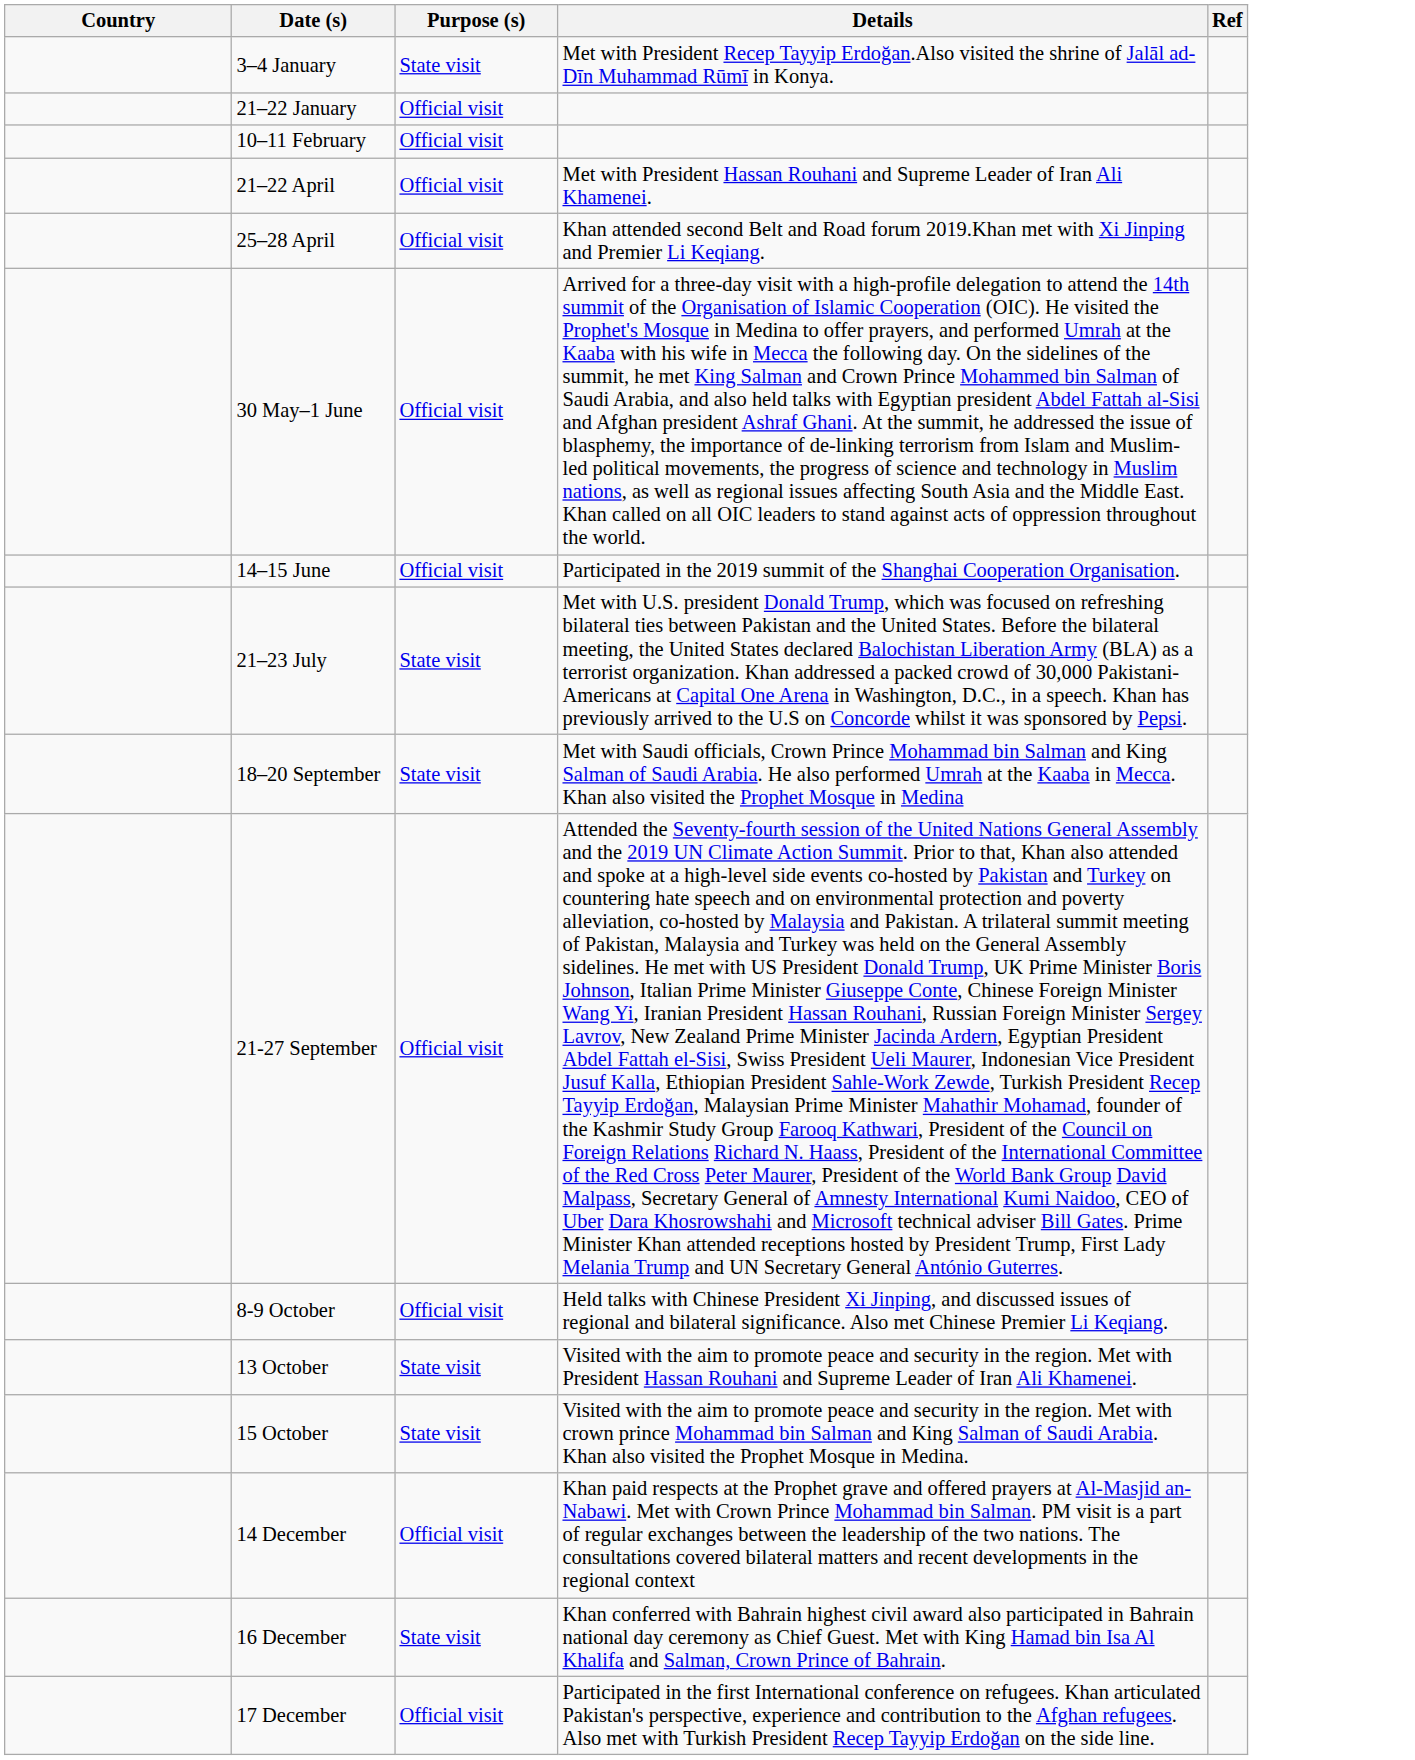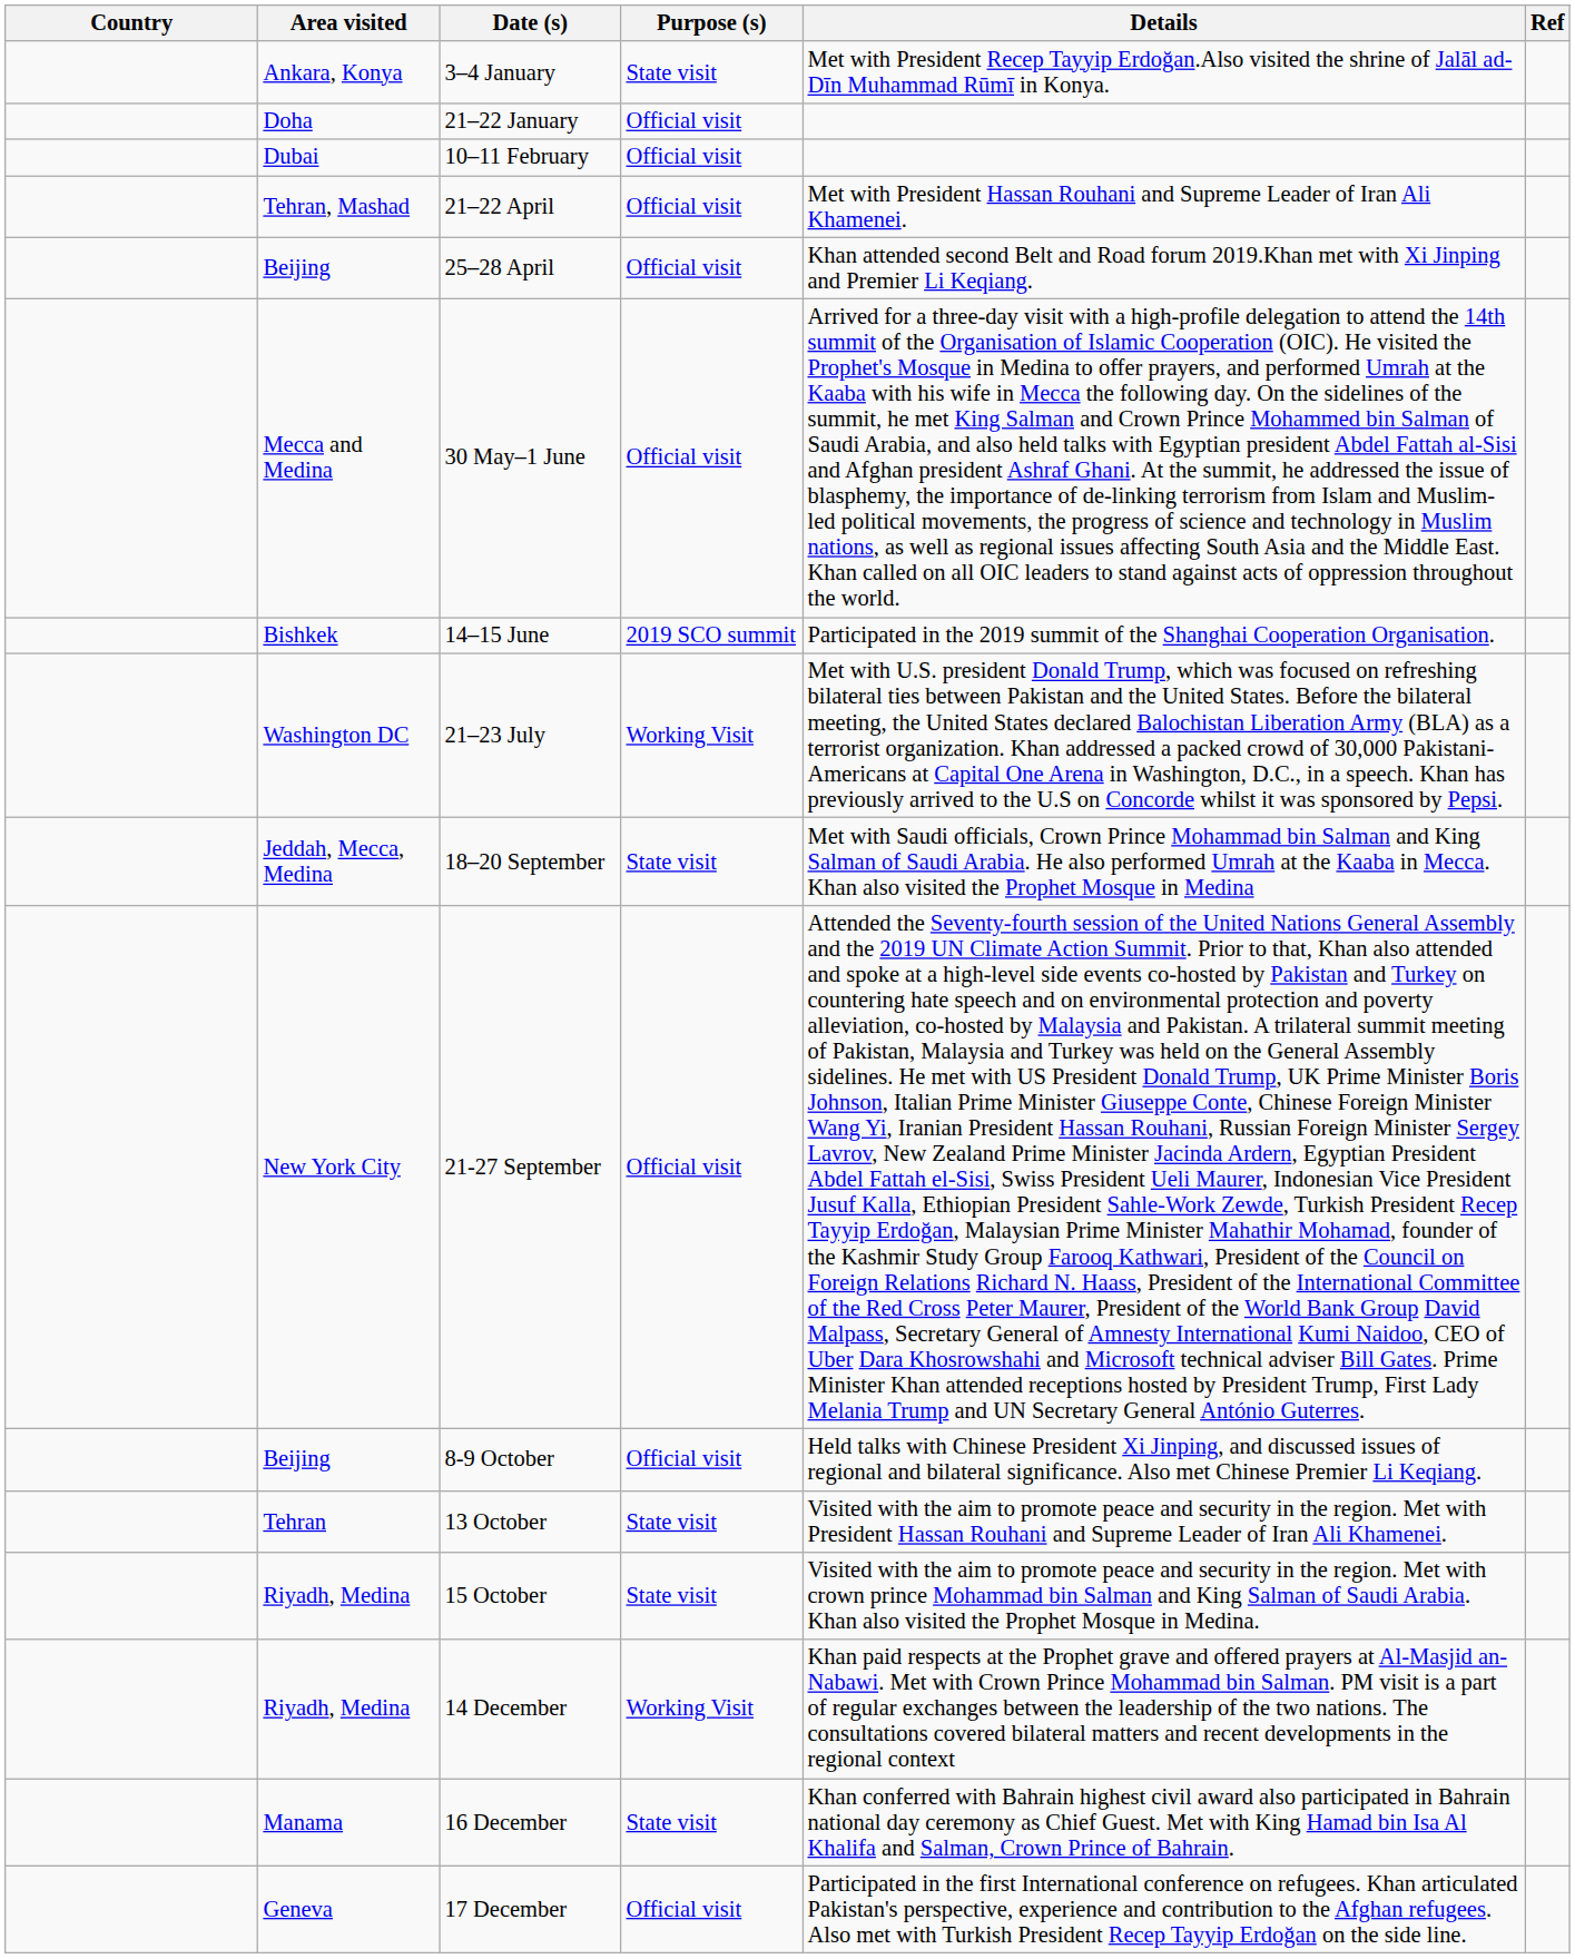 <table class="wikitable outercollapse sortable">
 <tr>
 <th width=170>Country</th>
+<th width=120>Area visited</th>
 <th width=120>Date (s)</th>
 <th width=120>Purpose (s)</th>
 <th width=500>Details</th>
 <th width=20>Ref</th>
 </tr>
 <tr>
 <td></td>
+<td><a href='#'>Ankara</a>, <a href='#'>Konya</a></td>
 <td>3–4 January</td>
 <td><a href='#'>State visit</a></td>
 <td> Met with President <a href='#'>Recep Tayyip Erdoğan</a>.Also visited the shrine of <a href='#'>Jalāl ad-Dīn Muhammad Rūmī</a> in Konya.</td>
 <td></td>
 </tr>
 <tr>
 <td></td>
+<td><a href='#'>Doha</a></td>
 <td>21–22 January</td>
 <td><a href='#'>Official visit</a></td>
 <td></td>
 <td></td>
 </tr>
 <tr>
 <td></td>
+<td><a href='#'>Dubai</a></td>
 <td>10–11 February</td>
 <td><a href='#'>Official visit</a></td>
 <td></td>
 <td></td>
 </tr>
 <tr>
 <td></td>
+<td><a href='#'>Tehran</a>, <a href='#'>Mashad</a></td>
 <td>21–22 April</td>
 <td><a href='#'>Official visit</a></td>
 <td> Met with President <a href='#'>Hassan Rouhani</a> and Supreme Leader of Iran <a href='#'>Ali Khamenei</a>.</td>
 <td></td>
 </tr>
 <tr>
 <td></td>
+<td><a href='#'>Beijing</a></td>
 <td>25–28 April</td>
 <td><a href='#'>Official visit</a></td>
 <td> Khan attended second Belt and Road forum 2019.Khan met with <a href='#'>Xi Jinping</a> and Premier <a href='#'>Li Keqiang</a>.</td>
 <td></td>
 </tr>
 <tr>
 <td></td>
+<td><a href='#'>Mecca</a> and <a href='#'>Medina</a></td>
 <td>30 May–1 June</td>
 <td><a href='#'>Official visit</a></td>
 <td>  Arrived for a three-day visit with a high-profile delegation to attend the <a href='#'>14th summit</a> of the <a href='#'>Organisation of Islamic Cooperation</a> (OIC). He visited the <a href='#'>Prophet's Mosque</a> in Medina to offer prayers, and performed <a href='#'>Umrah</a> at the <a href='#'>Kaaba</a> with his wife in <a href='#'>Mecca</a> the following day. On the sidelines of the summit, he met <a href='#'>King Salman</a> and Crown Prince <a href='#'>Mohammed bin Salman</a> of Saudi Arabia, and also held talks with Egyptian president <a href='#'>Abdel Fattah al-Sisi</a> and Afghan president <a href='#'>Ashraf Ghani</a>. At the summit, he addressed the issue of blasphemy, the importance of de-linking terrorism from Islam and Muslim-led political movements, the progress of science and technology in <a href='#'>Muslim nations</a>, as well as regional issues affecting South Asia and the Middle East. Khan called on all OIC leaders to stand against acts of oppression throughout the world.</td>
 <td></td>
 </tr>
 <tr>
 <td></td>
+<td><a href='#'>Bishkek</a></td>
 <td>14–15 June</td>
-<td><a href='#'>Official visit</a></td>
+<td><a href='#'>2019 SCO summit</a></td>
 <td> Participated in the 2019 summit of the <a href='#'>Shanghai Cooperation Organisation</a>.</td>
 <td></td>
 </tr>
 <tr>
 <td></td>
+<td><a href='#'>Washington DC</a></td>
 <td>21–23 July</td>
-<td><a href='#'>State visit</a></td>
+<td><a href='#'>Working Visit</a></td>
 <td> Met with U.S. president <a href='#'>Donald Trump</a>, which was focused on refreshing bilateral ties between Pakistan and the United States. Before the bilateral meeting, the United States declared <a href='#'>Balochistan Liberation Army</a> (BLA) as a terrorist organization. Khan addressed a packed crowd of 30,000 Pakistani-Americans at <a href='#'>Capital One Arena</a> in Washington, D.C., in a speech. Khan has previously arrived to the U.S on <a href='#'>Concorde</a> whilst it was sponsored by <a href='#'>Pepsi</a>.</td>
 <td></td>
 </tr>
 <tr>
 <td></td>
+<td><a href='#'>Jeddah</a>, <a href='#'>Mecca</a>, <a href='#'>Medina</a></td>
 <td>18–20 September</td>
 <td><a href='#'>State visit</a></td>
 <td> Met with Saudi officials, Crown Prince <a href='#'>Mohammad bin Salman</a> and King <a href='#'>Salman of Saudi Arabia</a>. He also performed <a href='#'>Umrah</a> at the <a href='#'>Kaaba</a> in <a href='#'>Mecca</a>. Khan also visited the <a href='#'>Prophet Mosque</a> in <a href='#'>Medina</a></td>
 <td></td>
 </tr>
 <tr>
 <td></td>
+<td><a href='#'>New York City</a></td>
 <td>21-27 September</td>
 <td><a href='#'>Official visit</a></td>
 <td> Attended the <a href='#'>Seventy-fourth session of the United Nations General Assembly</a> and the <a href='#'>2019 UN Climate Action Summit</a>. Prior to that, Khan also attended and spoke at a high-level side events co-hosted by <a href='#'>Pakistan</a> and <a href='#'>Turkey</a> on countering hate speech and on environmental protection and poverty alleviation, co-hosted by <a href='#'>Malaysia</a> and Pakistan. A trilateral summit meeting of Pakistan, Malaysia and Turkey was held on the General Assembly sidelines. He met with US President <a href='#'>Donald Trump</a>, UK Prime Minister <a href='#'>Boris Johnson</a>, Italian Prime Minister <a href='#'>Giuseppe Conte</a>, Chinese Foreign Minister <a href='#'>Wang Yi</a>, Iranian President <a href='#'>Hassan Rouhani</a>, Russian Foreign Minister <a href='#'>Sergey Lavrov</a>, New Zealand Prime Minister <a href='#'>Jacinda Ardern</a>, Egyptian President <a href='#'>Abdel Fattah el-Sisi</a>, Swiss President <a href='#'>Ueli Maurer</a>, Indonesian Vice President <a href='#'>Jusuf Kalla</a>, Ethiopian President <a href='#'>Sahle-Work Zewde</a>, Turkish President <a href='#'>Recep Tayyip Erdoğan</a>, Malaysian Prime Minister <a href='#'>Mahathir Mohamad</a>, founder of the Kashmir Study Group <a href='#'>Farooq Kathwari</a>, President of the <a href='#'>Council on Foreign Relations</a> <a href='#'>Richard N. Haass</a>, President of the <a href='#'>International Committee of the Red Cross</a> <a href='#'>Peter Maurer</a>, President of the <a href='#'>World Bank Group</a> <a href='#'>David Malpass</a>, Secretary General of <a href='#'>Amnesty International</a> <a href='#'>Kumi Naidoo</a>, CEO of <a href='#'>Uber</a> <a href='#'>Dara Khosrowshahi</a> and <a href='#'>Microsoft</a> technical adviser <a href='#'>Bill Gates</a>. Prime Minister Khan attended receptions hosted by President Trump, First Lady <a href='#'>Melania Trump</a> and UN Secretary General <a href='#'>António Guterres</a>.</td>
 <td></td>
 </tr>
 <tr>
 <td></td>
+<td><a href='#'>Beijing</a></td>
 <td>8-9 October</td>
 <td><a href='#'>Official visit</a></td>
 <td> Held talks with Chinese President <a href='#'>Xi Jinping</a>, and discussed issues of regional and bilateral significance. Also met Chinese Premier <a href='#'>Li Keqiang</a>.</td>
 <td></td>
 </tr>
 <tr>
 <td></td>
+<td><a href='#'>Tehran</a></td>
 <td>13 October</td>
 <td><a href='#'>State visit</a></td>
 <td>Visited with the aim to promote peace and security in the region. Met with President <a href='#'>Hassan Rouhani</a> and Supreme Leader of Iran <a href='#'>Ali Khamenei</a>.</td>
 <td></td>
 </tr>
 <tr>
 <td></td>
+<td><a href='#'>Riyadh</a>, <a href='#'>Medina</a></td>
 <td>15 October</td>
 <td><a href='#'>State visit</a></td>
 <td>Visited with the aim to promote peace and security in the region. Met with crown prince <a href='#'>Mohammad bin Salman</a> and King <a href='#'>Salman of Saudi Arabia</a>. Khan also visited the Prophet Mosque in Medina.</td>
 <td></td>
 </tr>
 <tr>
 <td></td>
+<td><a href='#'>Riyadh</a>, <a href='#'>Medina</a></td>
 <td>14 December</td>
-<td><a href='#'>Official visit</a></td>
+<td><a href='#'>Working Visit</a></td>
 <td>Khan paid respects at the Prophet grave and offered prayers at <a href='#'>Al-Masjid an-Nabawi</a>. Met with Crown Prince <a href='#'>Mohammad bin Salman</a>. PM visit is a part of regular exchanges between the leadership of the two nations. The consultations covered bilateral matters and recent developments in the regional context</td>
 <td></td>
 </tr>
 <tr>
 <td></td>
+<td><a href='#'>Manama</a></td>
 <td>16 December</td>
 <td><a href='#'>State visit</a></td>
 <td>Khan conferred with Bahrain highest civil award also participated in Bahrain national day ceremony as Chief Guest. Met with King <a href='#'>Hamad bin Isa Al Khalifa</a> and <a href='#'>Salman, Crown Prince of Bahrain</a>.</td>
 <td></td>
 </tr>
 <tr>
 <td></td>
+<td><a href='#'>Geneva</a></td>
 <td>17 December</td>
 <td><a href='#'>Official visit</a></td>
 <td>Participated in the first International conference on refugees. Khan articulated Pakistan's perspective, experience and contribution to the <a href='#'>Afghan refugees</a>. Also met with Turkish President <a href='#'>Recep Tayyip Erdoğan</a> on the side line.</td>
 <td></td>
 </tr>
 </table>
